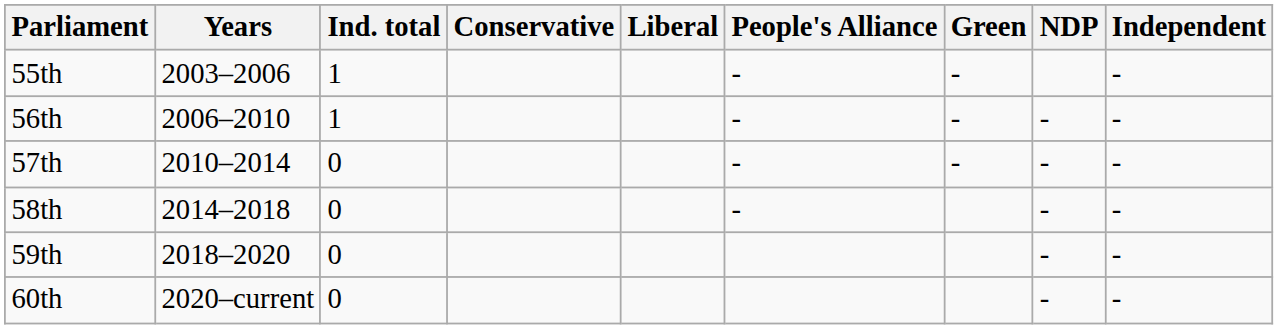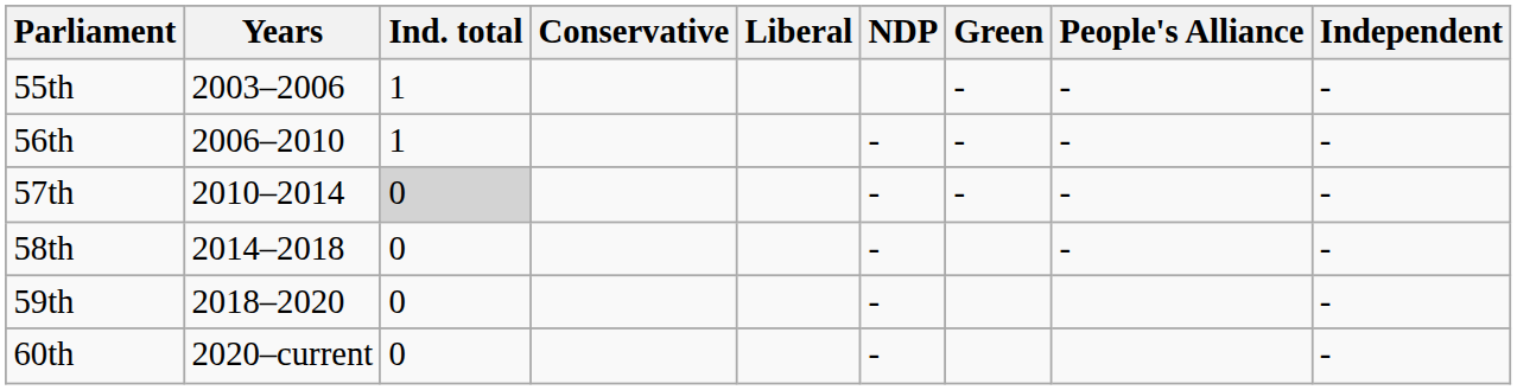 <table class="wikitable sortable">
 <tr>
 <th data-sort-type="number">Parliament</th>
 <th>Years</th>
 <th>Ind. total</th>
 <th>Conservative</th>
 <th>Liberal</th>
+<th>NDP</th>
+<th>Green</th>
 <th>People's Alliance</th>
-<th>Green</th>
-<th>NDP</th>
 <th>Independent</th>
 </tr>
 <tr>
 <td>55th</td>
 <td>2003–2006</td>
 <td>1</td>
 <td></td>
 <td></td>
+<td></td>
 <td>-</td>
 <td>-</td>
-<td></td>
 <td>-</td>
 </tr>
 <tr>
 <td>56th</td>
 <td>2006–2010</td>
 <td>1</td>
 <td></td>
 <td></td>
 <td>-</td>
 <td>-</td>
 <td>-</td>
 <td>-</td>
 </tr>
 <tr>
 <td>57th</td>
 <td>2010–2014</td>
-<td>0</td>
+<td style="background: lightgrey;">0</td>
 <td></td>
 <td></td>
 <td>-</td>
 <td>-</td>
 <td>-</td>
 <td>-</td>
 </tr>
 <tr>
 <td>58th</td>
 <td>2014–2018</td>
 <td>0</td>
 <td></td>
 <td></td>
 <td>-</td>
 <td></td>
 <td>-</td>
 <td>-</td>
 </tr>
 <tr>
 <td>59th</td>
 <td>2018–2020</td>
 <td>0</td>
 <td></td>
 <td></td>
+<td>-</td>
 <td></td>
 <td></td>
-<td>-</td>
 <td>-</td>
 </tr>
 <tr>
 <td>60th</td>
 <td>2020–current</td>
 <td>0</td>
 <td></td>
 <td></td>
+<td>-</td>
 <td></td>
 <td></td>
 <td>-</td>
-<td>-</td>
 </tr>
 </table>
